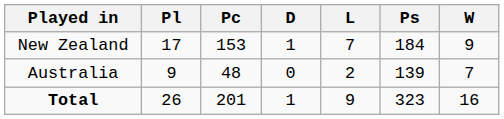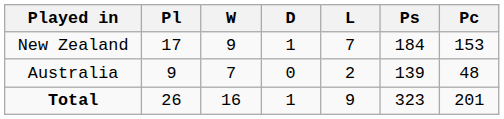 <table class="wikitable" style="text-align:center">
 <tr>
 <th width=100px>Played in</th>
 <th width=40px>Pl</th>
-<th width=40px>Pc</th>
+<th width=40px>W</th>
 <th width=40px>D</th>
 <th width=40px>L</th>
 <th width=40px>Ps</th>
-<th width=40px>W</th>
+<th width=40px>Pc</th>
 </tr>
 <tr>
 <td>New Zealand</td>
 <td>17</td>
-<td>153</td>
+<td>9</td>
 <td>1</td>
 <td>7</td>
 <td>184</td>
-<td>9</td>
+<td>153</td>
 </tr>
 <tr>
 <td>Australia</td>
 <td>9</td>
-<td>48</td>
+<td>7</td>
 <td>0</td>
 <td>2</td>
 <td>139</td>
-<td>7</td>
+<td>48</td>
 </tr>
 <tr>
 <td><strong>Total</strong></td>
 <td>26</td>
-<td>201</td>
+<td>16</td>
 <td>1</td>
 <td>9</td>
 <td>323</td>
-<td>16</td>
+<td>201</td>
 </tr>
 </table>
